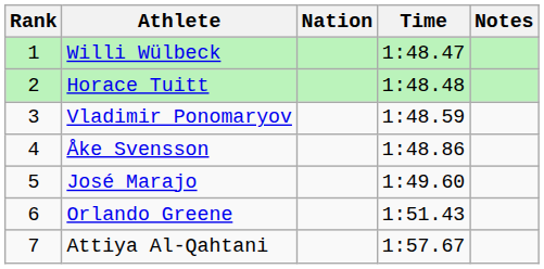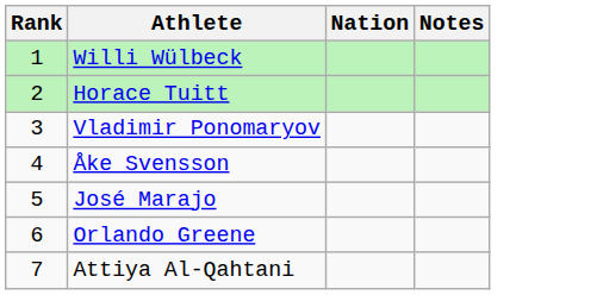 <table class="wikitable sortable" style="text-align:center">
 <tr>
 <th>Rank</th>
 <th>Athlete</th>
 <th>Nation</th>
-<th>Time</th>
 <th>Notes</th>
 </tr>
 <tr style="background:#bbf3bb;">
 <td>1</td>
 <td align=left><a href='#'>Willi Wülbeck</a></td>
 <td align=left></td>
-<td>1:48.47</td>
 <td></td>
 </tr>
 <tr style="background:#bbf3bb;">
 <td>2</td>
 <td align=left><a href='#'>Horace Tuitt</a></td>
 <td align=left></td>
-<td>1:48.48</td>
 <td></td>
 </tr>
 <tr>
 <td>3</td>
 <td align=left><a href='#'>Vladimir Ponomaryov</a></td>
 <td align=left></td>
-<td>1:48.59</td>
 <td></td>
 </tr>
 <tr>
 <td>4</td>
 <td align=left><a href='#'>Åke Svensson</a></td>
 <td align=left></td>
-<td>1:48.86</td>
 <td></td>
 </tr>
 <tr>
 <td>5</td>
 <td align=left><a href='#'>José Marajo</a></td>
 <td align=left></td>
-<td>1:49.60</td>
 <td></td>
 </tr>
 <tr>
 <td>6</td>
 <td align=left><a href='#'>Orlando Greene</a></td>
 <td align=left></td>
-<td>1:51.43</td>
 <td></td>
 </tr>
 <tr>
 <td>7</td>
 <td align=left>Attiya Al-Qahtani</td>
 <td align=left></td>
-<td>1:57.67</td>
 <td></td>
 </tr>
 </table>
